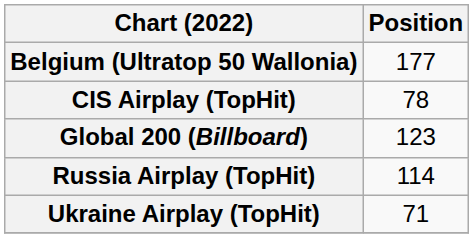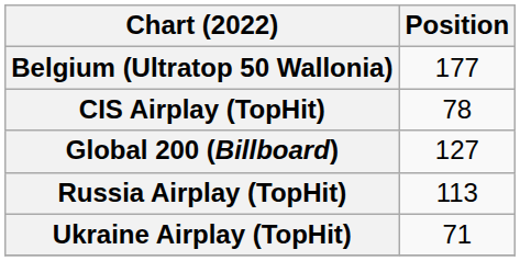 <table class="wikitable sortable plainrowheaders" style="text-align:center">
 <tr>
 <th>Chart (2022)</th>
 <th>Position</th>
 </tr>
 <tr>
 <th scope="row">Belgium (Ultratop 50 Wallonia)</th>
 <td>177</td>
 </tr>
 <tr>
 <th scope="row">CIS Airplay (TopHit)</th>
 <td>78</td>
 </tr>
 <tr>
 <th scope="row">Global 200 (<em>Billboard</em>)</th>
-<td>123</td>
+<td>127</td>
 </tr>
 <tr>
 <th scope="row">Russia Airplay (TopHit)</th>
-<td>114</td>
+<td>113</td>
 </tr>
 <tr>
 <th scope="row">Ukraine Airplay (TopHit)</th>
 <td>71</td>
 </tr>
 <tr>
 </tr>
 </table>
